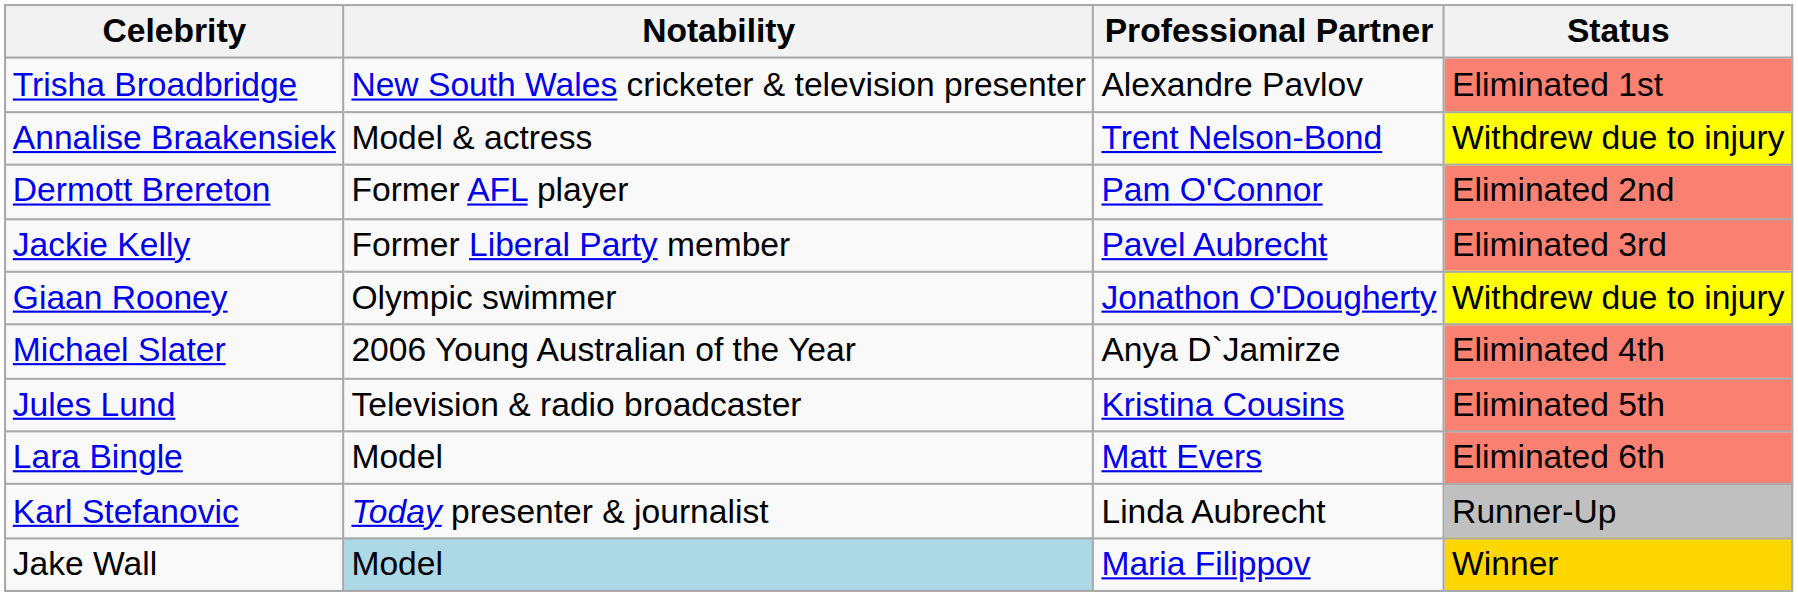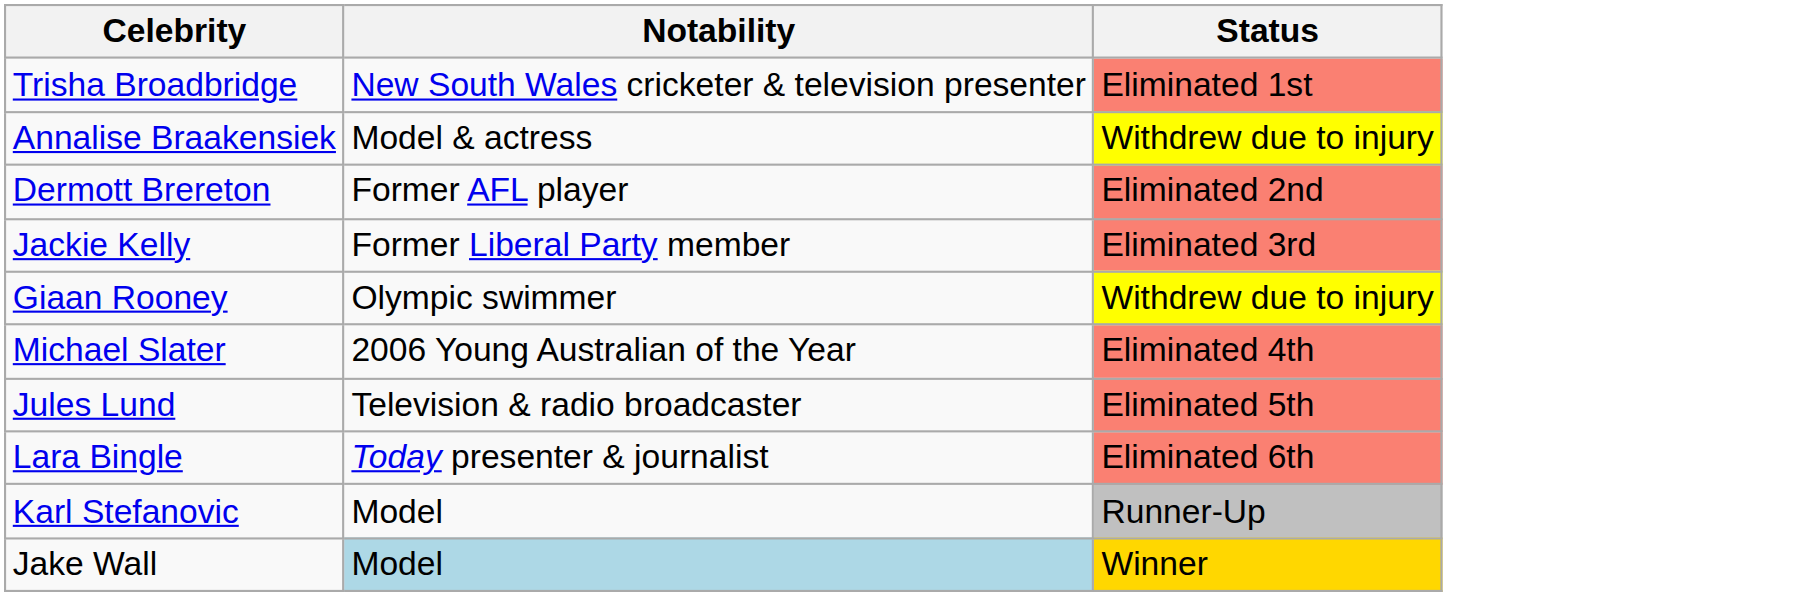 <table class="wikitable">
 <tr>
 <th>Celebrity</th>
 <th>Notability</th>
-<th>Professional Partner</th>
 <th>Status</th>
 </tr>
 <tr>
 <td><a href='#'>Trisha Broadbridge</a></td>
 <td><a href='#'>New South Wales</a> cricketer & television presenter</td>
-<td>Alexandre Pavlov</td>
 <td bgcolor="salmon">Eliminated 1st</td>
 </tr>
 <tr>
 <td><a href='#'>Annalise Braakensiek</a></td>
 <td>Model & actress</td>
-<td><a href='#'>Trent Nelson-Bond</a></td>
 <td bgcolor=yellow>Withdrew due to injury</td>
 </tr>
 <tr>
 <td><a href='#'>Dermott Brereton</a></td>
 <td>Former <a href='#'>AFL</a> player</td>
-<td><a href='#'>Pam O'Connor</a></td>
 <td bgcolor=salmon>Eliminated 2nd</td>
 </tr>
 <tr>
 <td><a href='#'>Jackie Kelly</a></td>
 <td>Former <a href='#'>Liberal Party</a> member</td>
-<td><a href='#'>Pavel Aubrecht</a></td>
 <td bgcolor=salmon>Eliminated 3rd</td>
 </tr>
 <tr>
 <td><a href='#'>Giaan Rooney</a></td>
 <td>Olympic swimmer</td>
-<td><a href='#'>Jonathon O'Dougherty</a></td>
 <td bgcolor=yellow>Withdrew due to injury</td>
 </tr>
 <tr>
 <td><a href='#'>Michael Slater</a></td>
 <td>2006 Young Australian of the Year</td>
-<td>Anya D`Jamirze</td>
 <td bgcolor="salmon">Eliminated 4th</td>
 </tr>
 <tr>
 <td><a href='#'>Jules Lund</a></td>
 <td>Television & radio broadcaster</td>
-<td><a href='#'>Kristina Cousins</a></td>
 <td bgcolor=salmon>Eliminated 5th</td>
 </tr>
 <tr>
 <td><a href='#'>Lara Bingle</a></td>
-<td>Model</td>
-<td><a href='#'>Matt Evers</a></td>
+<td><em><a href='#'>Today</a></em> presenter & journalist</td>
 <td bgcolor=salmon>Eliminated 6th</td>
 </tr>
 <tr>
 <td><a href='#'>Karl Stefanovic</a></td>
-<td><em><a href='#'>Today</a></em> presenter & journalist</td>
-<td>Linda Aubrecht</td>
+<td>Model</td>
 <td bgcolor="silver">Runner-Up</td>
 </tr>
 <tr>
 <td>Jake Wall</td>
 <td style="background: lightblue;">Model</td>
-<td><a href='#'>Maria Filippov</a></td>
 <td bgcolor=gold>Winner</td>
 </tr>
 </table>
